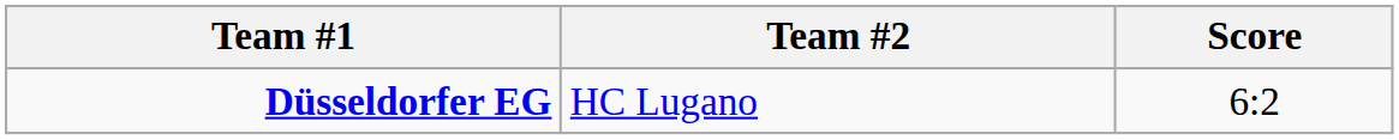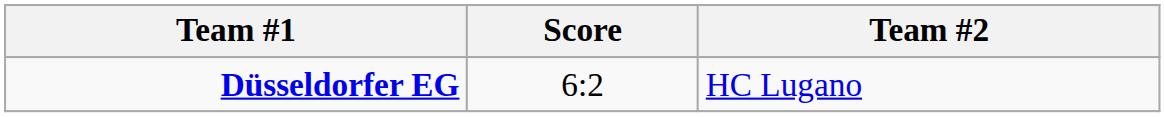 <table class="wikitable" style="text-align: center;">
 <tr>
 <th width=22%>Team #1</th>
+<th width=11%>Score</th>
 <th width=22%>Team #2</th>
-<th width=11%>Score</th>
 </tr>
 <tr>
 <td style="text-align: right;"><strong><a href='#'>Düsseldorfer EG</a></strong> </td>
+<td>6:2</td>
 <td style="text-align: left;"> <a href='#'>HC Lugano</a></td>
-<td>6:2</td>
 </tr>
 </table>
